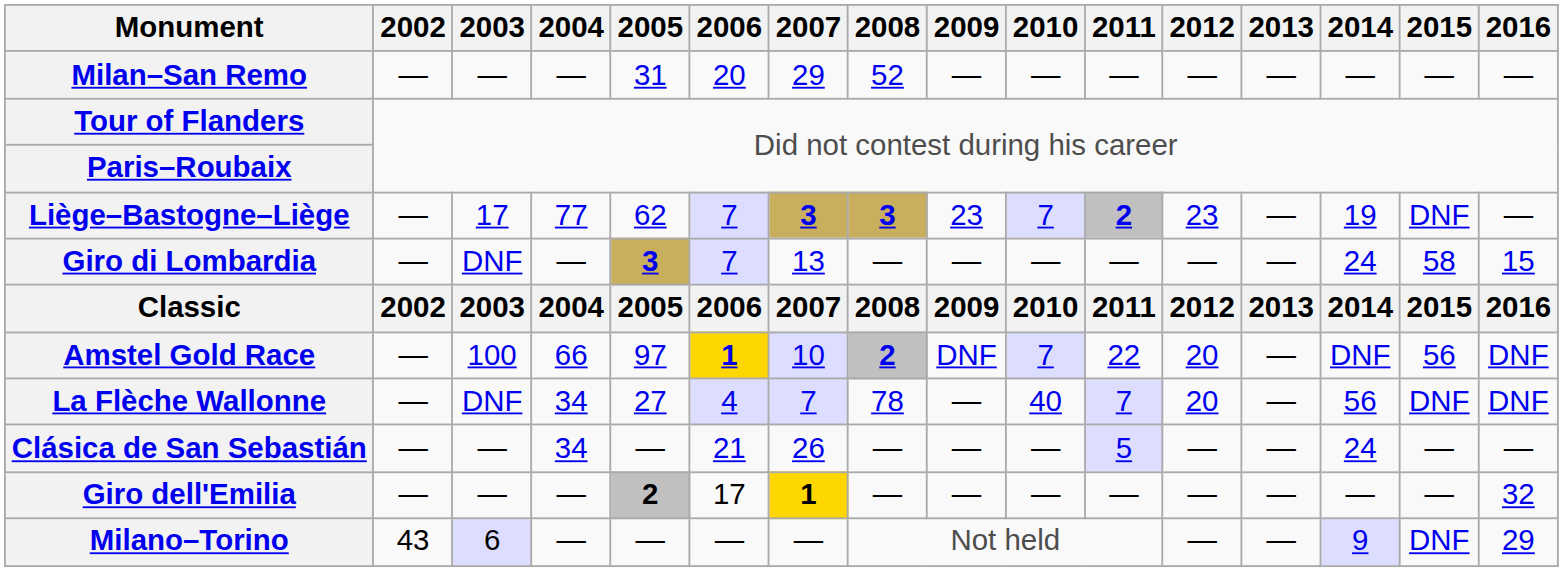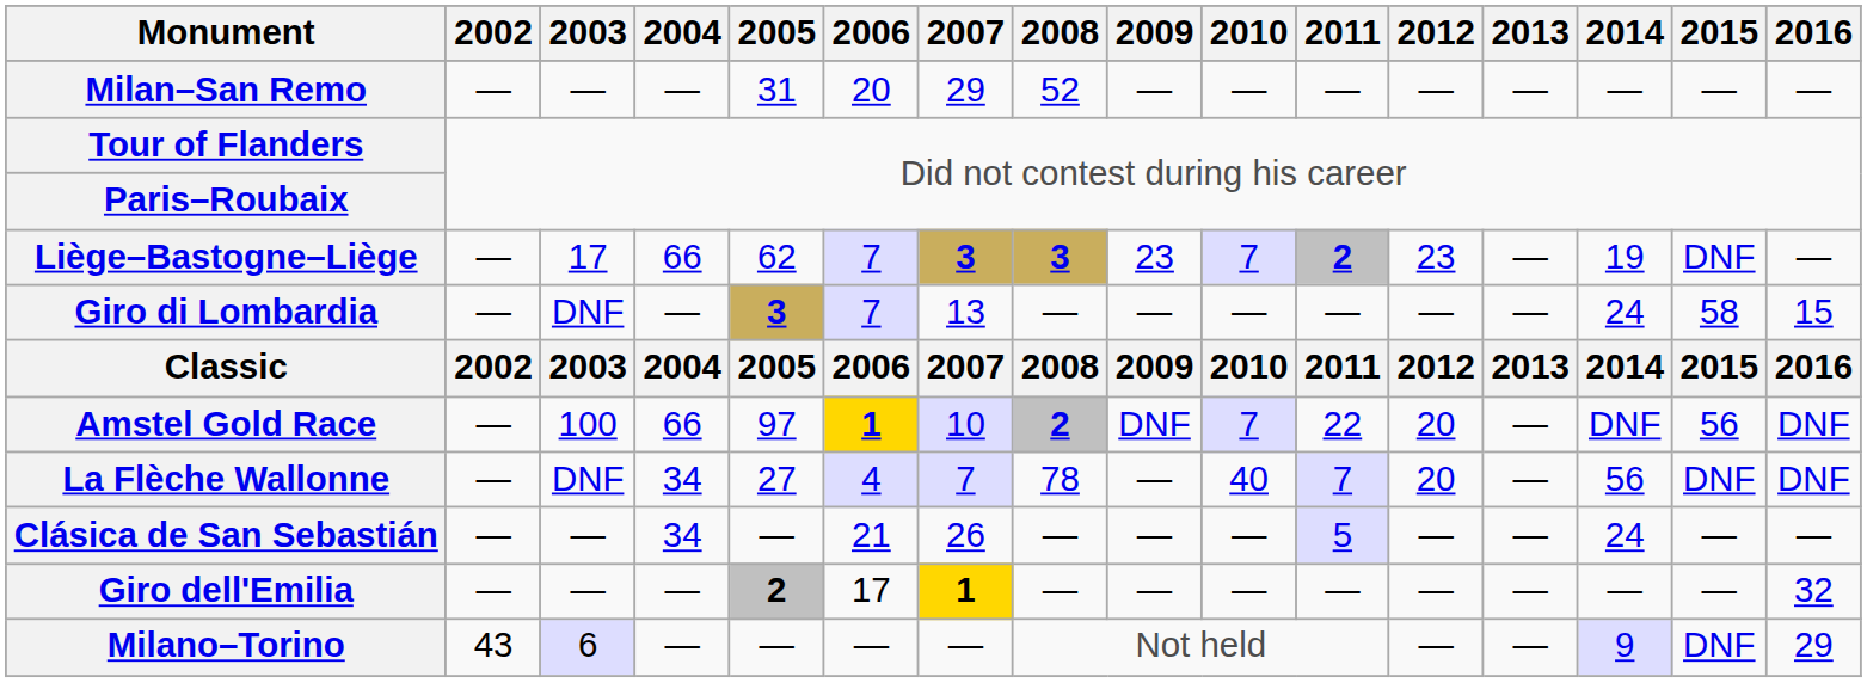 <table class="wikitable plainrowheaders">
 <tr>
 <th scope="col">Monument</th>
 <th scope="col">2002</th>
 <th scope="col">2003</th>
 <th scope="col">2004</th>
 <th scope="col">2005</th>
 <th scope="col">2006</th>
 <th scope="col">2007</th>
 <th scope="col">2008</th>
 <th scope="col">2009</th>
 <th scope="col">2010</th>
 <th scope="col">2011</th>
 <th scope="col">2012</th>
 <th scope="col">2013</th>
 <th scope="col">2014</th>
 <th scope="col">2015</th>
 <th scope="col">2016</th>
 </tr>
 <tr style="text-align:center;">
 <th scope="row"><a href='#'>Milan–San Remo</a></th>
 <td>—</td>
 <td>—</td>
 <td>—</td>
 <td><a href='#'>31</a></td>
 <td><a href='#'>20</a></td>
 <td><a href='#'>29</a></td>
 <td><a href='#'>52</a></td>
 <td>—</td>
 <td>—</td>
 <td>—</td>
 <td>—</td>
 <td>—</td>
 <td>—</td>
 <td>—</td>
 <td>—</td>
 </tr>
 <tr style="text-align:center;">
 <th scope="row"><a href='#'>Tour of Flanders</a></th>
 <td style="color:#4d4d4d;" colspan=15 rowspan=2>Did not contest during his career</td>
 </tr>
 <tr style="text-align:center;">
 <th scope="row"><a href='#'>Paris–Roubaix</a></th>
 </tr>
 <tr style="text-align:center;">
 <th scope="row"><a href='#'>Liège–Bastogne–Liège</a></th>
 <td>—</td>
 <td><a href='#'>17</a></td>
-<td><a href='#'>77</a></td>
+<td><a href='#'>66</a></td>
 <td><a href='#'>62</a></td>
 <td style="background:#ddf;"><a href='#'>7</a></td>
 <td style="background:#C9AE5D;"><a href='#'><strong>3</strong></a></td>
 <td style="background:#C9AE5D;"><a href='#'><strong>3</strong></a></td>
 <td><a href='#'>23</a></td>
 <td style="background:#ddf;"><a href='#'>7</a></td>
 <td style="background:silver;"><a href='#'><strong>2</strong></a></td>
 <td><a href='#'>23</a></td>
 <td>—</td>
 <td><a href='#'>19</a></td>
 <td><a href='#'>DNF</a></td>
 <td>—</td>
 </tr>
 <tr style="text-align:center;">
 <th scope="row"><a href='#'>Giro di Lombardia</a></th>
 <td>—</td>
 <td><a href='#'>DNF</a></td>
 <td>—</td>
 <td style="background:#C9AE5D;"><a href='#'><strong>3</strong></a></td>
 <td style="background:#ddf;"><a href='#'>7</a></td>
 <td><a href='#'>13</a></td>
 <td>—</td>
 <td>—</td>
 <td>—</td>
 <td>—</td>
 <td>—</td>
 <td>—</td>
 <td><a href='#'>24</a></td>
 <td><a href='#'>58</a></td>
 <td><a href='#'>15</a></td>
 </tr>
 <tr>
 <th>Classic</th>
 <th scope="col">2002</th>
 <th scope="col">2003</th>
 <th scope="col">2004</th>
 <th scope="col">2005</th>
 <th scope="col">2006</th>
 <th scope="col">2007</th>
 <th scope="col">2008</th>
 <th scope="col">2009</th>
 <th scope="col">2010</th>
 <th scope="col">2011</th>
 <th scope="col">2012</th>
 <th scope="col">2013</th>
 <th scope="col">2014</th>
 <th scope="col">2015</th>
 <th scope="col">2016</th>
 </tr>
 <tr style="text-align:center;">
 <th scope="row"><a href='#'>Amstel Gold Race</a></th>
 <td>—</td>
 <td><a href='#'>100</a></td>
 <td><a href='#'>66</a></td>
 <td><a href='#'>97</a></td>
 <td style="background:gold;"><a href='#'><strong>1</strong></a></td>
 <td style="background:#ddf;"><a href='#'>10</a></td>
 <td style="background:silver;"><a href='#'><strong>2</strong></a></td>
 <td><a href='#'>DNF</a></td>
 <td style="background:#ddf;"><a href='#'>7</a></td>
 <td><a href='#'>22</a></td>
 <td><a href='#'>20</a></td>
 <td>—</td>
 <td><a href='#'>DNF</a></td>
 <td><a href='#'>56</a></td>
 <td><a href='#'>DNF</a></td>
 </tr>
 <tr style="text-align:center;">
 <th scope="row"><a href='#'>La Flèche Wallonne</a></th>
 <td>—</td>
 <td><a href='#'>DNF</a></td>
 <td><a href='#'>34</a></td>
 <td><a href='#'>27</a></td>
 <td style="background:#ddf;"><a href='#'>4</a></td>
 <td style="background:#ddf;"><a href='#'>7</a></td>
 <td><a href='#'>78</a></td>
 <td>—</td>
 <td><a href='#'>40</a></td>
 <td style="background:#ddf;"><a href='#'>7</a></td>
 <td><a href='#'>20</a></td>
 <td>—</td>
 <td><a href='#'>56</a></td>
 <td><a href='#'>DNF</a></td>
 <td><a href='#'>DNF</a></td>
 </tr>
 <tr style="text-align:center;">
 <th scope="row"><a href='#'>Clásica de San Sebastián</a></th>
 <td>—</td>
 <td>—</td>
 <td><a href='#'>34</a></td>
 <td>—</td>
 <td><a href='#'>21</a></td>
 <td><a href='#'>26</a></td>
 <td>—</td>
 <td>—</td>
 <td>—</td>
 <td style="background:#ddf;"><a href='#'>5</a></td>
 <td>—</td>
 <td>—</td>
 <td><a href='#'>24</a></td>
 <td>—</td>
 <td>—</td>
 </tr>
 <tr style="text-align:center;">
 <th scope="row"><a href='#'>Giro dell'Emilia</a></th>
 <td>—</td>
 <td>—</td>
 <td>—</td>
 <td style="background:silver;"><strong>2</strong></td>
 <td>17</td>
 <td style="background:gold;"><strong>1</strong></td>
 <td>—</td>
 <td>—</td>
 <td>—</td>
 <td>—</td>
 <td>—</td>
 <td>—</td>
 <td>—</td>
 <td>—</td>
 <td><a href='#'>32</a></td>
 </tr>
 <tr style="text-align:center;">
 <th scope="row"><a href='#'>Milano–Torino</a></th>
 <td>43</td>
 <td style="background:#ddf;">6</td>
 <td>—</td>
 <td>—</td>
 <td>—</td>
 <td>—</td>
 <td style="color:#4d4d4d;" colspan=4>Not held</td>
 <td>—</td>
 <td>—</td>
 <td style="background:#ddf;"><a href='#'>9</a></td>
 <td><a href='#'>DNF</a></td>
 <td><a href='#'>29</a></td>
 </tr>
 </table>
